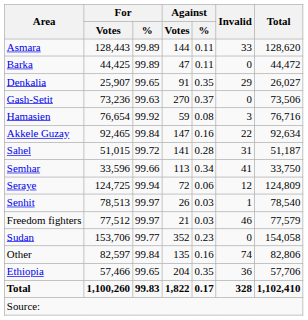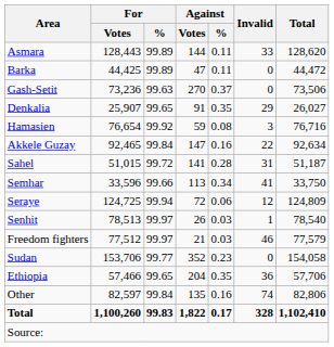 <table class=wikitable style=text-align:right>
 <tr>
 <th rowspan=2>Area</th>
 <th colspan=2>For</th>
 <th colspan=2>Against</th>
 <th rowspan=2>Invalid</th>
 <th rowspan=2>Total</th>
 </tr>
 <tr>
 <th>Votes</th>
 <th>%</th>
 <th>Votes</th>
 <th>%</th>
 </tr>
 <tr>
 <td align=left><a href='#'>Asmara</a></td>
 <td>128,443</td>
 <td>99.89</td>
 <td>144</td>
 <td>0.11</td>
 <td>33</td>
 <td>128,620</td>
 </tr>
 <tr>
 <td align=left><a href='#'>Barka</a></td>
 <td>44,425</td>
 <td>99.89</td>
 <td>47</td>
 <td>0.11</td>
 <td>0</td>
 <td>44,472</td>
 </tr>
 <tr>
+<td align=left><a href='#'>Gash-Setit</a></td>
+<td>73,236</td>
+<td>99.63</td>
+<td>270</td>
+<td>0.37</td>
+<td>0</td>
+<td>73,506</td>
+</tr>
+<tr>
 <td align=left><a href='#'>Denkalia</a></td>
 <td>25,907</td>
 <td>99.65</td>
 <td>91</td>
 <td>0.35</td>
 <td>29</td>
 <td>26,027</td>
-</tr>
-<tr>
-<td align=left><a href='#'>Gash-Setit</a></td>
-<td>73,236</td>
-<td>99.63</td>
-<td>270</td>
-<td>0.37</td>
-<td>0</td>
-<td>73,506</td>
 </tr>
 <tr>
 <td align=left><a href='#'>Hamasien</a></td>
 <td>76,654</td>
 <td>99.92</td>
 <td>59</td>
 <td>0.08</td>
 <td>3</td>
 <td>76,716</td>
 </tr>
 <tr>
 <td align=left><a href='#'>Akkele Guzay</a></td>
 <td>92,465</td>
 <td>99.84</td>
 <td>147</td>
 <td>0.16</td>
 <td>22</td>
 <td>92,634</td>
 </tr>
 <tr>
 <td align=left><a href='#'>Sahel</a></td>
 <td>51,015</td>
 <td>99.72</td>
 <td>141</td>
 <td>0.28</td>
 <td>31</td>
 <td>51,187</td>
 </tr>
 <tr>
 <td align=left><a href='#'>Semhar</a></td>
 <td>33,596</td>
 <td>99.66</td>
 <td>113</td>
 <td>0.34</td>
 <td>41</td>
 <td>33,750</td>
 </tr>
 <tr>
 <td align=left><a href='#'>Seraye</a></td>
 <td>124,725</td>
 <td>99.94</td>
 <td>72</td>
 <td>0.06</td>
 <td>12</td>
 <td>124,809</td>
 </tr>
 <tr>
 <td align=left><a href='#'>Senhit</a></td>
 <td>78,513</td>
 <td>99.97</td>
 <td>26</td>
 <td>0.03</td>
 <td>1</td>
 <td>78,540</td>
 </tr>
 <tr>
 <td align=left>Freedom fighters</td>
 <td>77,512</td>
 <td>99.97</td>
 <td>21</td>
 <td>0.03</td>
 <td>46</td>
 <td>77,579</td>
 </tr>
 <tr>
 <td align=left><a href='#'>Sudan</a></td>
 <td>153,706</td>
 <td>99.77</td>
 <td>352</td>
 <td>0.23</td>
 <td>0</td>
 <td>154,058</td>
 </tr>
 <tr>
+<td align=left><a href='#'>Ethiopia</a></td>
+<td>57,466</td>
+<td>99.65</td>
+<td>204</td>
+<td>0.35</td>
+<td>36</td>
+<td>57,706</td>
+</tr>
+<tr>
 <td align=left>Other</td>
 <td>82,597</td>
 <td>99.84</td>
 <td>135</td>
 <td>0.16</td>
 <td>74</td>
 <td>82,806</td>
-</tr>
-<tr>
-<td align=left><a href='#'>Ethiopia</a></td>
-<td>57,466</td>
-<td>99.65</td>
-<td>204</td>
-<td>0.35</td>
-<td>36</td>
-<td>57,706</td>
 </tr>
 <tr>
 <td align=left><strong>Total</strong></td>
 <td><strong>1,100,260</strong></td>
 <td><strong>99.83</strong></td>
 <td><strong>1,822</strong></td>
 <td><strong>0.17</strong></td>
 <td><strong>328</strong></td>
 <td><strong>1,102,410</strong></td>
 </tr>
 <tr>
 <td align=left colspan=7>Source: </td>
 </tr>
 </table>
